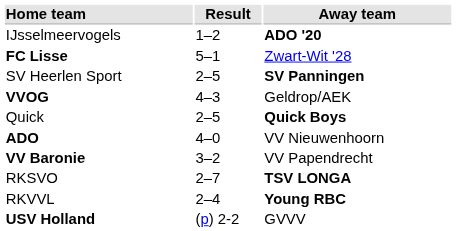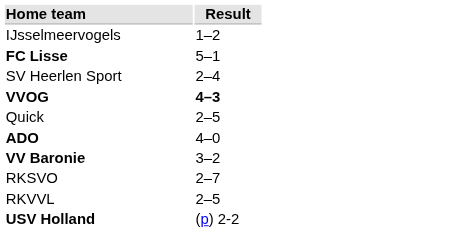 <table>
 <tr bgcolor="#E4E4E4">
 <th style="border-bottom:1px solid #AAAAAA" width="200" align="left">Home team</th>
 <th style="border-bottom:1px solid #AAAAAA" width="70" align="center">Result</th>
-<th style="border-bottom:1px solid #AAAAAA" width="200">Away team</th>
 </tr>
 <tr>
 <td>IJsselmeervogels</td>
 <td>1–2</td>
-<td><strong>ADO '20</strong></td>
 </tr>
 <tr>
 <td><strong>FC Lisse</strong></td>
 <td>5–1</td>
-<td><a href='#'>Zwart-Wit '28</a></td>
 </tr>
 <tr>
 <td>SV Heerlen Sport</td>
-<td>2–5</td>
-<td><strong>SV Panningen</strong></td>
+<td>2–4</td>
 </tr>
 <tr>
 <td><strong>VVOG</strong></td>
-<td>4–3</td>
-<td>Geldrop/AEK</td>
+<td><strong>4–3</strong></td>
 </tr>
 <tr>
 <td>Quick</td>
 <td>2–5</td>
-<td><strong>Quick Boys</strong></td>
 </tr>
 <tr>
 <td><strong>ADO</strong></td>
 <td>4–0</td>
-<td>VV Nieuwenhoorn</td>
 </tr>
 <tr>
 <td><strong>VV Baronie</strong></td>
 <td>3–2</td>
-<td>VV Papendrecht</td>
 </tr>
 <tr>
 <td>RKSVO</td>
 <td>2–7</td>
-<td><strong>TSV LONGA</strong></td>
 </tr>
 <tr>
 <td>RKVVL</td>
-<td>2–4</td>
-<td><strong>Young RBC</strong></td>
+<td>2–5</td>
 </tr>
 <tr>
 <td><strong>USV Holland</strong></td>
 <td>(<a href='#'>p</a>) 2-2</td>
-<td>GVVV</td>
 </tr>
 </table>
